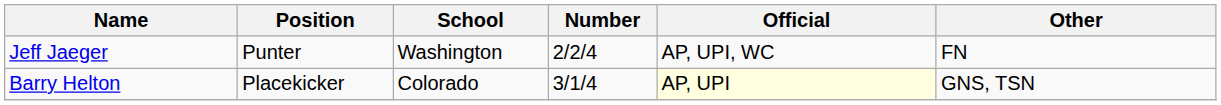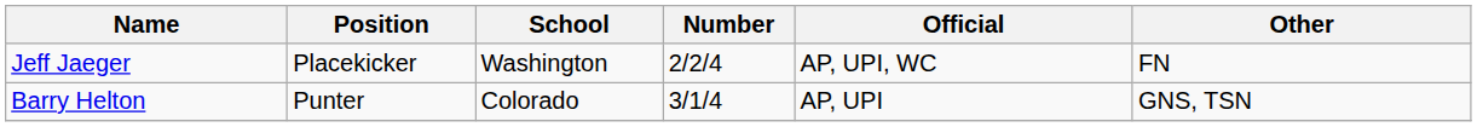 <table class="wikitable sortable">
 <tr>
 <th bgcolor="#DDDDFF" width="15%">Name</th>
 <th bgcolor="#DDDDFF" width="10%">Position</th>
 <th bgcolor="#DDDDFF" width="10%">School</th>
 <th bgcolor="#DDDDFF" width="7%">Number</th>
 <th bgcolor="#DDDDFF" width="18%">Official</th>
 <th bgcolor="#DDDDFF" width="18%">Other</th>
 </tr>
 <tr align="left">
 <td><a href='#'>Jeff Jaeger</a></td>
-<td>Punter</td>
+<td>Placekicker</td>
 <td>Washington</td>
 <td>2/2/4</td>
 <td>AP, UPI, WC</td>
 <td>FN</td>
 </tr>
 <tr align="left">
 <td><a href='#'>Barry Helton</a></td>
-<td>Placekicker</td>
+<td>Punter</td>
 <td>Colorado</td>
 <td>3/1/4</td>
-<td style="background: lightyellow;">AP, UPI</td>
+<td>AP, UPI</td>
 <td>GNS, TSN</td>
 </tr>
 <tr align="left">
 </tr>
 </table>
